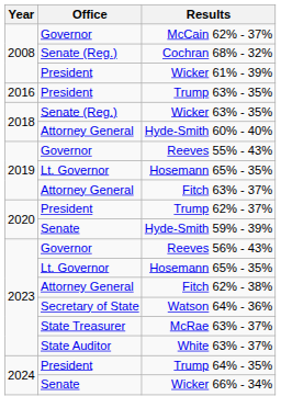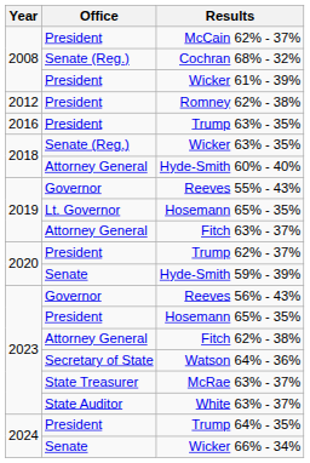 <table class=wikitable>
 <tr>
 <th>Year</th>
 <th>Office</th>
 <th>Results</th>
 </tr>
 <tr>
 <td rowspan=3>2008</td>
-<td><a href='#'>Governor</a></td>
+<td><a href='#'>President</a></td>
 <td align="right" ><a href='#'>McCain</a> 62% - 37%</td>
 </tr>
 <tr>
 <td><a href='#'>Senate (Reg.)</a></td>
 <td align="right" ><a href='#'>Cochran</a> 68% - 32%</td>
 </tr>
 <tr>
 <td><a href='#'>President</a></td>
 <td align="right" ><a href='#'>Wicker</a> 61% - 39%</td>
+</tr>
+<tr>
+<td>2012</td>
+<td><a href='#'>President</a></td>
+<td align="right" ><a href='#'>Romney</a> 62% - 38%</td>
 </tr>
 <tr>
 <td>2016</td>
 <td><a href='#'>President</a></td>
 <td align="right" ><a href='#'>Trump</a> 63% - 35%</td>
 </tr>
 <tr>
 <td rowspan=2>2018</td>
 <td><a href='#'>Senate (Reg.)</a></td>
 <td align="right" ><a href='#'>Wicker</a> 63% - 35%</td>
 </tr>
 <tr>
 <td><a href='#'>Attorney General</a></td>
 <td align="right" ><a href='#'>Hyde-Smith</a> 60% - 40%</td>
 </tr>
 <tr>
 <td rowspan=3>2019</td>
 <td><a href='#'>Governor</a></td>
 <td align="right" ><a href='#'>Reeves</a> 55% - 43%</td>
 </tr>
 <tr>
 <td><a href='#'>Lt. Governor</a></td>
 <td align="right" ><a href='#'>Hosemann</a> 65% - 35%</td>
 </tr>
 <tr>
 <td><a href='#'>Attorney General</a></td>
 <td align="right" ><a href='#'>Fitch</a> 63% - 37%</td>
 </tr>
 <tr>
 <td rowspan=2>2020</td>
 <td><a href='#'>President</a></td>
 <td align="right" ><a href='#'>Trump</a> 62% - 37%</td>
 </tr>
 <tr>
 <td><a href='#'>Senate</a></td>
 <td align="right" ><a href='#'>Hyde-Smith</a> 59% - 39%</td>
 </tr>
 <tr>
 <td rowspan=6>2023</td>
 <td><a href='#'>Governor</a></td>
 <td align="right" ><a href='#'>Reeves</a> 56% - 43%</td>
 </tr>
 <tr>
-<td><a href='#'>Lt. Governor</a></td>
+<td><a href='#'>President</a></td>
 <td align="right" ><a href='#'>Hosemann</a> 65% - 35%</td>
 </tr>
 <tr>
 <td><a href='#'>Attorney General</a></td>
 <td align="right" ><a href='#'>Fitch</a> 62% - 38%</td>
 </tr>
 <tr>
 <td><a href='#'>Secretary of State</a></td>
 <td align="right" ><a href='#'>Watson</a> 64% - 36%</td>
 </tr>
 <tr>
 <td><a href='#'>State Treasurer</a></td>
 <td align="right" ><a href='#'>McRae</a> 63% - 37%</td>
 </tr>
 <tr>
 <td><a href='#'>State Auditor</a></td>
 <td align="right" ><a href='#'>White</a> 63% - 37%</td>
 </tr>
 <tr>
 <td rowspan=2>2024</td>
 <td><a href='#'>President</a></td>
 <td align="right" ><a href='#'>Trump</a> 64% - 35%</td>
 </tr>
 <tr>
 <td><a href='#'>Senate</a></td>
 <td align="right" ><a href='#'>Wicker</a> 66% - 34%</td>
 </tr>
 </table>
